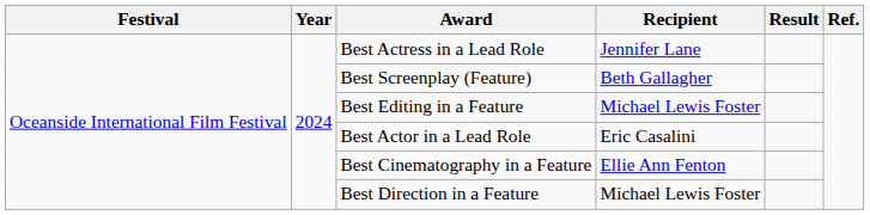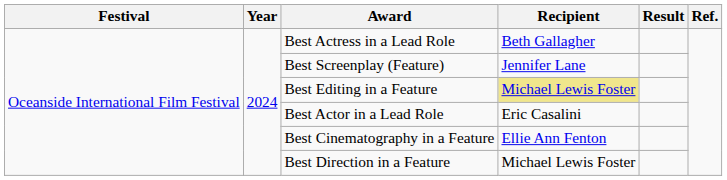 <table class="wikitable">
 <tr>
 <th>Festival</th>
 <th>Year</th>
 <th>Award</th>
 <th>Recipient</th>
 <th>Result</th>
 <th>Ref.</th>
 </tr>
 <tr>
 <td rowspan="6"><a href='#'>Oceanside International Film Festival</a></td>
 <td rowspan="6"><a href='#'>2024</a></td>
 <td>Best Actress in a Lead Role</td>
-<td><a href='#'>Jennifer Lane</a></td>
+<td><a href='#'>Beth Gallagher</a></td>
 <td></td>
 <td rowspan="6"></td>
 </tr>
 <tr>
 <td>Best Screenplay (Feature)</td>
-<td><a href='#'>Beth Gallagher</a></td>
+<td><a href='#'>Jennifer Lane</a></td>
 <td></td>
 </tr>
 <tr>
 <td>Best Editing in a Feature</td>
-<td><a href='#'>Michael Lewis Foster</a></td>
+<td style="background: khaki;"><a href='#'>Michael Lewis Foster</a></td>
 <td></td>
 </tr>
 <tr>
 <td>Best Actor in a Lead Role</td>
 <td>Eric Casalini</td>
 <td></td>
 </tr>
 <tr>
 <td>Best Cinematography in a Feature</td>
 <td><a href='#'>Ellie Ann Fenton</a></td>
 <td></td>
 </tr>
 <tr>
 <td>Best Direction in a Feature</td>
 <td>Michael Lewis Foster</td>
 <td></td>
 </tr>
 </table>
